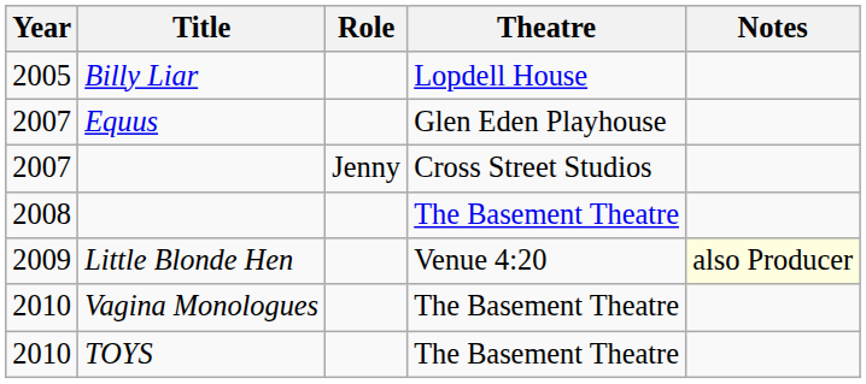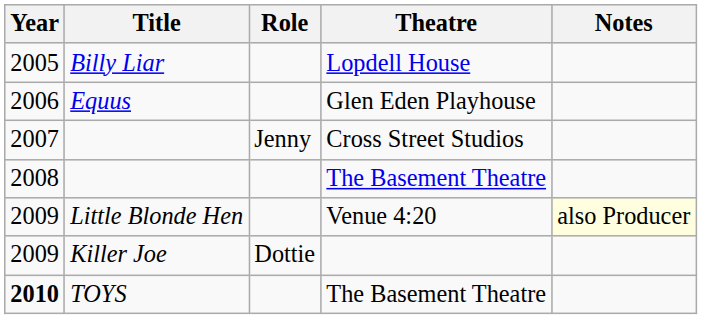 <table class="wikitable sortable">
 <tr>
 <th>Year</th>
 <th>Title</th>
 <th>Role</th>
 <th>Theatre</th>
 <th class="unsortable">Notes</th>
 </tr>
 <tr>
 <td>2005</td>
 <td><em><a href='#'>Billy Liar</a></em></td>
 <td></td>
 <td><a href='#'>Lopdell House</a></td>
 <td></td>
 </tr>
 <tr>
-<td>2007</td>
+<td>2006</td>
 <td><em><a href='#'>Equus</a></em></td>
 <td></td>
 <td>Glen Eden Playhouse</td>
 <td></td>
 </tr>
 <tr>
 <td>2007</td>
 <td><em></em></td>
 <td>Jenny</td>
 <td>Cross Street Studios</td>
 <td></td>
 </tr>
 <tr>
 <td>2008</td>
 <td><em></em></td>
 <td></td>
 <td><a href='#'>The Basement Theatre</a></td>
 <td></td>
 </tr>
 <tr>
 <td>2009</td>
 <td><em>Little Blonde Hen</em></td>
 <td></td>
 <td>Venue 4:20</td>
 <td style="background: lightyellow;">also Producer</td>
 </tr>
 <tr>
-<td>2010</td>
-<td><em>Vagina Monologues</em></td>
+<td>2009</td>
+<td><em>Killer Joe</em></td>
+<td>Dottie</td>
 <td></td>
-<td>The Basement Theatre</td>
-<td> </td>
+<td></td>
 </tr>
 <tr>
-<td>2010</td>
+<td><strong>2010</strong></td>
 <td><em>TOYS</em></td>
 <td></td>
 <td>The Basement Theatre</td>
 <td></td>
 </tr>
 </table>
